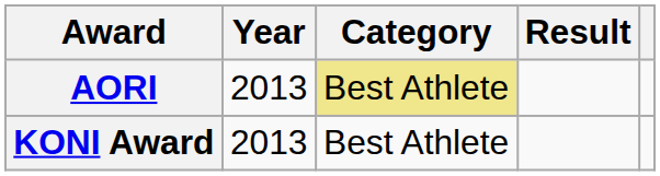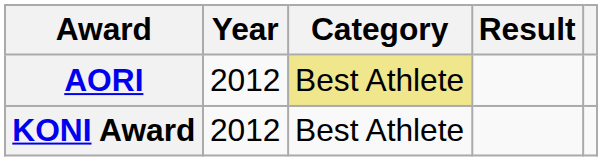 <table class="wikitable plainrowheaders sortable">
 <tr>
 <th scope="col">Award</th>
 <th scope="col">Year</th>
 <th scope="col">Category</th>
 <th scope="col">Result</th>
 <th scope="col" class="unsortable"></th>
 </tr>
 <tr>
 <th scope="row"><a href='#'>AORI</a></th>
-<td>2013</td>
+<td>2012</td>
 <td style="background: khaki;">Best Athlete</td>
 <td></td>
 <td></td>
 </tr>
 <tr>
 <th scope="row"><a href='#'>KONI</a> Award</th>
-<td>2013</td>
+<td>2012</td>
 <td>Best Athlete</td>
 <td></td>
 <td></td>
 </tr>
 </table>
